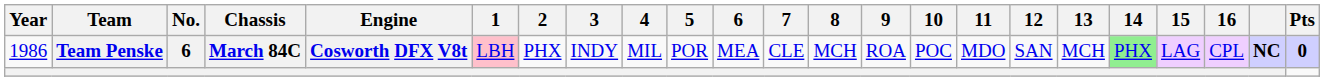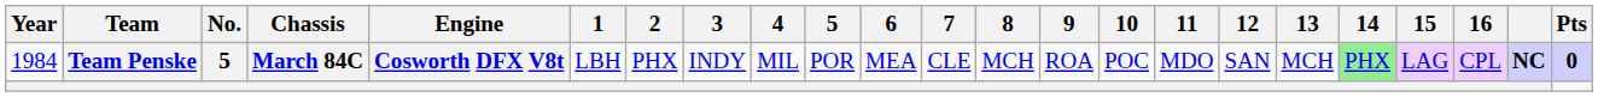 <table class="wikitable" style="text-align:center; font-size:85%">
 <tr>
 <th>Year</th>
 <th>Team</th>
 <th>No.</th>
 <th>Chassis</th>
 <th>Engine</th>
 <th>1</th>
 <th>2</th>
 <th>3</th>
 <th>4</th>
 <th>5</th>
 <th>6</th>
 <th>7</th>
 <th>8</th>
 <th>9</th>
 <th>10</th>
 <th>11</th>
 <th>12</th>
 <th>13</th>
 <th>14</th>
 <th>15</th>
 <th>16</th>
 <th></th>
 <th>Pts</th>
 </tr>
 <tr>
-<td><a href='#'>1986</a></td>
+<td><a href='#'>1984</a></td>
 <th nowrap><a href='#'>Team Penske</a></th>
-<th>6</th>
+<th>5</th>
 <th nowrap><a href='#'>March</a> 84C</th>
 <th nowrap><a href='#'>Cosworth</a> <a href='#'>DFX</a> <a href='#'>V8</a><a href='#'>t</a></th>
-<td style="background: pink;"><a href='#'>LBH</a></td>
+<td><a href='#'>LBH</a></td>
 <td><a href='#'>PHX</a></td>
 <td><a href='#'>INDY</a></td>
 <td><a href='#'>MIL</a></td>
 <td><a href='#'>POR</a></td>
 <td><a href='#'>MEA</a></td>
 <td><a href='#'>CLE</a></td>
 <td><a href='#'>MCH</a></td>
 <td><a href='#'>ROA</a></td>
 <td><a href='#'>POC</a></td>
 <td><a href='#'>MDO</a></td>
 <td><a href='#'>SAN</a></td>
 <td><a href='#'>MCH</a></td>
 <td style="background: lightgreen;"><a href='#'>PHX</a></td>
 <td style="background:#EFCFFF;"><a href='#'>LAG</a><br></td>
 <td style="background:#EFCFFF;"><a href='#'>CPL</a><br></td>
 <th style="background:#cfcfff;">NC</th>
 <th style="background:#cfcfff;">0</th>
 </tr>
 <tr>
 <th colspan="22"></th>
 </tr>
 </table>
